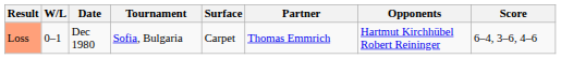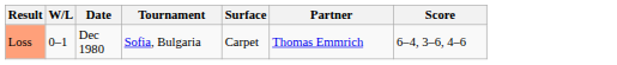 <table class="sortable wikitable">
 <tr>
 <th>Result</th>
 <th class="unsortable">W/L</th>
 <th style="width:50px">Date</th>
 <th style="width:120px">Tournament</th>
 <th style="width:50px">Surface</th>
 <th style="width:150px">Partner</th>
-<th style="width:150px">Opponents</th>
 <th style="width:110px" class="unsortable">Score</th>
 </tr>
 <tr>
 <td style="background:#ffa07a;">Loss</td>
 <td>0–1</td>
 <td>Dec 1980</td>
 <td><a href='#'>Sofia</a>, Bulgaria</td>
 <td>Carpet</td>
 <td> <a href='#'>Thomas Emmrich</a></td>
-<td> <a href='#'>Hartmut Kirchhübel</a><br> <a href='#'>Robert Reininger</a></td>
 <td>6–4, 3–6, 4–6</td>
 </tr>
 </table>
